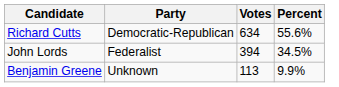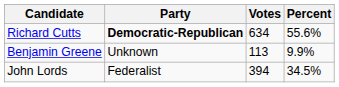 <table class=wikitable>
 <tr>
 <th>Candidate</th>
 <th>Party</th>
 <th>Votes</th>
 <th>Percent</th>
 </tr>
 <tr>
 <td><a href='#'>Richard Cutts</a></td>
-<td>Democratic-Republican</td>
+<td><strong>Democratic-Republican</strong></td>
 <td>634</td>
 <td>55.6%</td>
+</tr>
+<tr>
+<td><a href='#'>Benjamin Greene</a></td>
+<td>Unknown</td>
+<td>113</td>
+<td>9.9%</td>
 </tr>
 <tr>
 <td>John Lords</td>
 <td>Federalist</td>
 <td>394</td>
 <td>34.5%</td>
 </tr>
-<tr>
-<td><a href='#'>Benjamin Greene</a></td>
-<td>Unknown</td>
-<td>113</td>
-<td>9.9%</td>
-</tr>
 </table>
